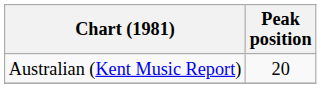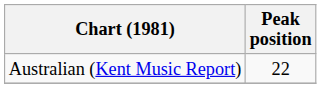 <table class="wikitable">
 <tr>
 <th>Chart (1981)</th>
 <th>Peak<br>position</th>
 </tr>
 <tr>
 <td>Australian (<a href='#'>Kent Music Report</a>)</td>
-<td align="center">20</td>
+<td align="center">22</td>
 </tr>
 <tr>
 </tr>
 </table>
